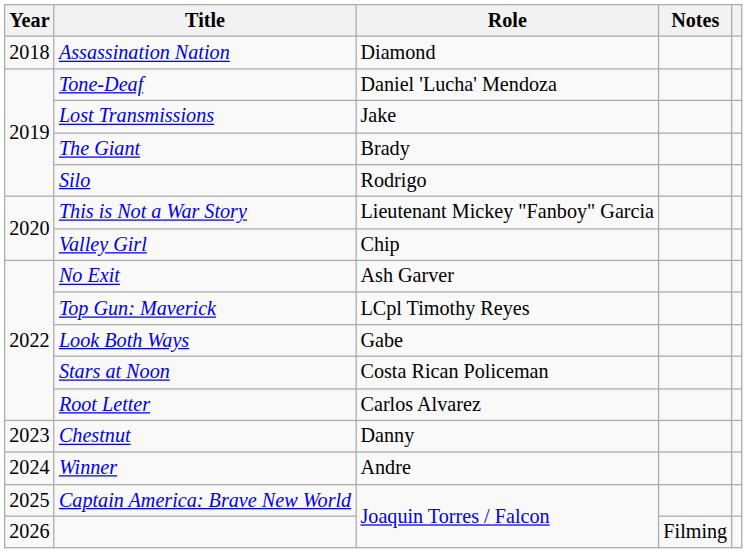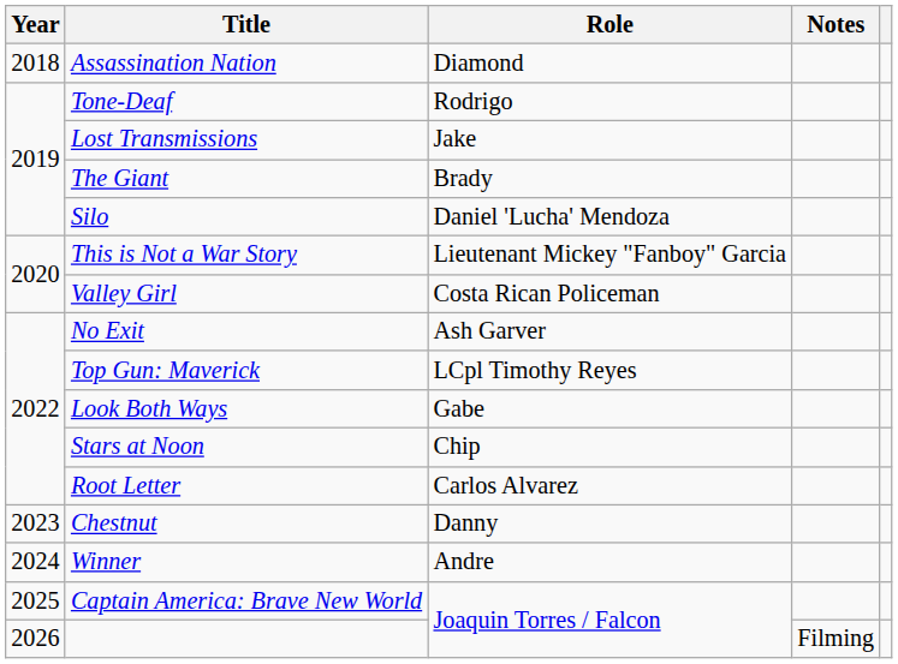 <table class="wikitable sortable">
 <tr>
 <th>Year</th>
 <th>Title</th>
 <th>Role</th>
 <th class="unsortable">Notes</th>
 <th class="unsortable"></th>
 </tr>
 <tr>
 <td>2018</td>
 <td><em><a href='#'>Assassination Nation</a></em></td>
 <td>Diamond</td>
 <td></td>
 <td></td>
 </tr>
 <tr>
 <td rowspan="4">2019</td>
 <td><em><a href='#'>Tone-Deaf</a></em></td>
-<td>Daniel 'Lucha' Mendoza</td>
+<td>Rodrigo</td>
 <td></td>
 <td></td>
 </tr>
 <tr>
 <td><em><a href='#'>Lost Transmissions</a></em></td>
 <td>Jake</td>
 <td></td>
 <td></td>
 </tr>
 <tr>
 <td><em><a href='#'>The Giant</a></em></td>
 <td>Brady</td>
 <td></td>
 <td></td>
 </tr>
 <tr>
 <td><em><a href='#'>Silo</a></em></td>
-<td>Rodrigo</td>
+<td>Daniel 'Lucha' Mendoza</td>
 <td></td>
 <td></td>
 </tr>
 <tr>
 <td rowspan="2">2020</td>
 <td><em><a href='#'>This is Not a War Story</a></em></td>
 <td>Lieutenant Mickey "Fanboy" Garcia</td>
 <td></td>
 <td></td>
 </tr>
 <tr>
 <td><em><a href='#'>Valley Girl</a></em></td>
-<td>Chip</td>
+<td>Costa Rican Policeman</td>
 <td></td>
 <td></td>
 </tr>
 <tr>
 <td rowspan="5">2022</td>
 <td><em><a href='#'>No Exit</a></em></td>
 <td>Ash Garver</td>
 <td></td>
 <td></td>
 </tr>
 <tr>
 <td><em><a href='#'>Top Gun: Maverick</a></em></td>
 <td>LCpl Timothy Reyes</td>
 <td></td>
 <td></td>
 </tr>
 <tr>
 <td><em><a href='#'>Look Both Ways</a></em></td>
 <td>Gabe</td>
 <td></td>
 <td></td>
 </tr>
 <tr>
 <td><em><a href='#'>Stars at Noon</a></em></td>
-<td>Costa Rican Policeman</td>
+<td>Chip</td>
 <td></td>
 <td></td>
 </tr>
 <tr>
 <td><em><a href='#'>Root Letter</a></em></td>
 <td>Carlos Alvarez</td>
 <td></td>
 <td></td>
 </tr>
 <tr>
 <td>2023</td>
 <td><em><a href='#'>Chestnut</a></em></td>
 <td>Danny</td>
 <td></td>
 <td></td>
 </tr>
 <tr>
 <td>2024</td>
 <td><em><a href='#'>Winner</a></em></td>
 <td>Andre</td>
 <td></td>
 <td></td>
 </tr>
 <tr>
 <td>2025</td>
 <td><em><a href='#'>Captain America: Brave New World</a></em></td>
 <td rowspan=2><a href='#'>Joaquin Torres / Falcon</a></td>
 <td></td>
 <td></td>
 </tr>
 <tr>
 <td>2026</td>
 <td></td>
 <td>Filming</td>
 <td></td>
 </tr>
 </table>
